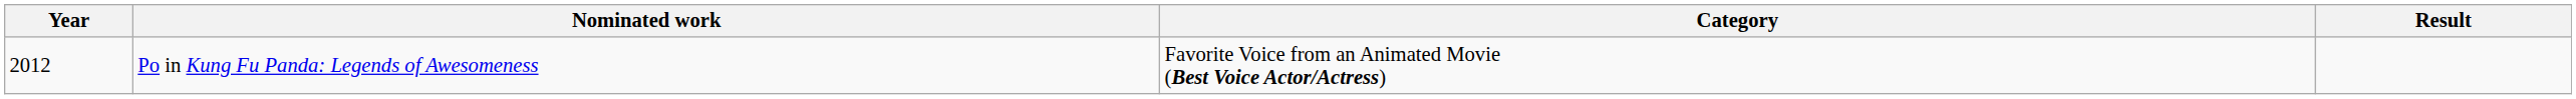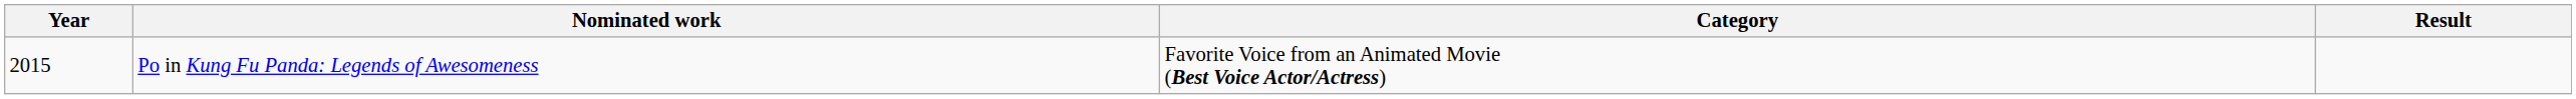 <table class="wikitable" width=100%>
 <tr>
 <th width=5%>Year</th>
 <th width=40%>Nominated work</th>
 <th width=45%>Category</th>
 <th width=10%>Result</th>
 </tr>
 <tr>
-<td>2012</td>
+<td>2015</td>
 <td><a href='#'>Po</a> in <em><a href='#'>Kung Fu Panda: Legends of Awesomeness</a></em></td>
 <td>Favorite Voice from an Animated Movie<br>(<strong><em>Best Voice Actor/Actress</em></strong>)</td>
 <td></td>
 </tr>
 </table>
